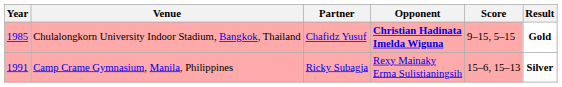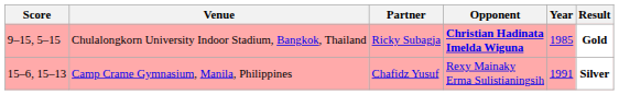 <table class="sortable wikitable" style="font-size: 90%;">
 <tr>
-<th>Year</th>
+<th>Score</th>
 <th>Venue</th>
 <th>Partner</th>
 <th>Opponent</th>
-<th>Score</th>
+<th>Year</th>
 <th>Result</th>
 </tr>
 <tr style="background:#FFAAAA">
+<td align="left">9–15, 5–15</td>
+<td align="left">Chulalongkorn University Indoor Stadium, <a href='#'>Bangkok</a>, Thailand</td>
+<td align="left"> <a href='#'>Ricky Subagja</a></td>
+<td align="left"><strong> <a href='#'>Christian Hadinata</a><br> <a href='#'>Imelda Wiguna</a></strong></td>
 <td align="center"><a href='#'>1985</a></td>
-<td align="left">Chulalongkorn University Indoor Stadium, <a href='#'>Bangkok</a>, Thailand</td>
-<td align="left"> <a href='#'>Chafidz Yusuf</a></td>
-<td align="left"><strong> <a href='#'>Christian Hadinata</a><br> <a href='#'>Imelda Wiguna</a></strong></td>
-<td align="left">9–15, 5–15</td>
 <td style="text-align: center; background:white"> <strong>Gold</strong></td>
 </tr>
 <tr style="background:#FFAAAA">
+<td align="left">15–6, 15–13</td>
+<td align="left"><a href='#'>Camp Crame Gymnasium</a>, <a href='#'>Manila</a>, Philippines</td>
+<td align="left"> <a href='#'>Chafidz Yusuf</a></td>
+<td align="left"> <a href='#'>Rexy Mainaky</a><br> <a href='#'>Erma Sulistianingsih</a></td>
 <td align="center"><a href='#'>1991</a></td>
-<td align="left"><a href='#'>Camp Crame Gymnasium</a>, <a href='#'>Manila</a>, Philippines</td>
-<td align="left"> <a href='#'>Ricky Subagja</a></td>
-<td align="left"> <a href='#'>Rexy Mainaky</a><br> <a href='#'>Erma Sulistianingsih</a></td>
-<td align="left">15–6, 15–13</td>
 <td style="text-align: center; background:white"> <strong>Silver</strong></td>
 </tr>
 </table>
